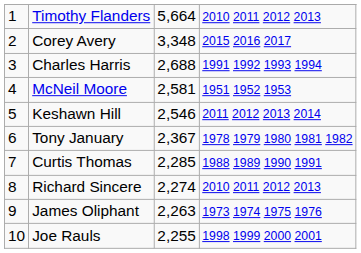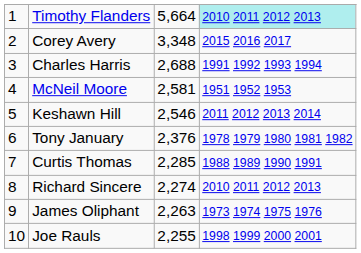 <table class="wikitable">
 <tr>
 </tr>
 <tr>
 <td>1</td>
 <td><a href='#'>Timothy Flanders</a></td>
 <td>5,664</td>
-<td style="font-size:80%;"><a href='#'>2010</a> <a href='#'>2011</a> <a href='#'>2012</a> <a href='#'>2013</a></td>
+<td style="background: paleturquoise; font-size:80%;"><a href='#'>2010</a> <a href='#'>2011</a> <a href='#'>2012</a> <a href='#'>2013</a></td>
 </tr>
 <tr>
 <td>2</td>
 <td>Corey Avery</td>
 <td>3,348</td>
 <td style="font-size:80%;"><a href='#'>2015</a> <a href='#'>2016</a> <a href='#'>2017</a></td>
 </tr>
 <tr>
 <td>3</td>
 <td>Charles Harris</td>
 <td>2,688</td>
 <td style="font-size:80%;"><a href='#'>1991</a> <a href='#'>1992</a> <a href='#'>1993</a> <a href='#'>1994</a></td>
 </tr>
 <tr>
 <td>4</td>
 <td><a href='#'>McNeil Moore</a></td>
 <td>2,581</td>
 <td style="font-size:80%;"><a href='#'>1951</a> <a href='#'>1952</a> <a href='#'>1953</a></td>
 </tr>
 <tr>
 <td>5</td>
 <td>Keshawn Hill</td>
 <td>2,546</td>
 <td style="font-size:80%;"><a href='#'>2011</a> <a href='#'>2012</a> <a href='#'>2013</a> <a href='#'>2014</a></td>
 </tr>
 <tr>
 <td>6</td>
 <td>Tony January</td>
-<td>2,367</td>
+<td>2,376</td>
 <td style="font-size:80%;"><a href='#'>1978</a> <a href='#'>1979</a> <a href='#'>1980</a> <a href='#'>1981</a> <a href='#'>1982</a></td>
 </tr>
 <tr>
 <td>7</td>
 <td>Curtis Thomas</td>
 <td>2,285</td>
 <td style="font-size:80%;"><a href='#'>1988</a> <a href='#'>1989</a> <a href='#'>1990</a> <a href='#'>1991</a></td>
 </tr>
 <tr>
 <td>8</td>
 <td>Richard Sincere</td>
 <td>2,274</td>
 <td style="font-size:80%;"><a href='#'>2010</a> <a href='#'>2011</a> <a href='#'>2012</a> <a href='#'>2013</a></td>
 </tr>
 <tr>
 <td>9</td>
 <td>James Oliphant</td>
 <td>2,263</td>
 <td style="font-size:80%;"><a href='#'>1973</a> <a href='#'>1974</a> <a href='#'>1975</a> <a href='#'>1976</a></td>
 </tr>
 <tr>
 <td>10</td>
 <td>Joe Rauls</td>
 <td>2,255</td>
 <td style="font-size:80%;"><a href='#'>1998</a> <a href='#'>1999</a> <a href='#'>2000</a> <a href='#'>2001</a></td>
 </tr>
 </table>
